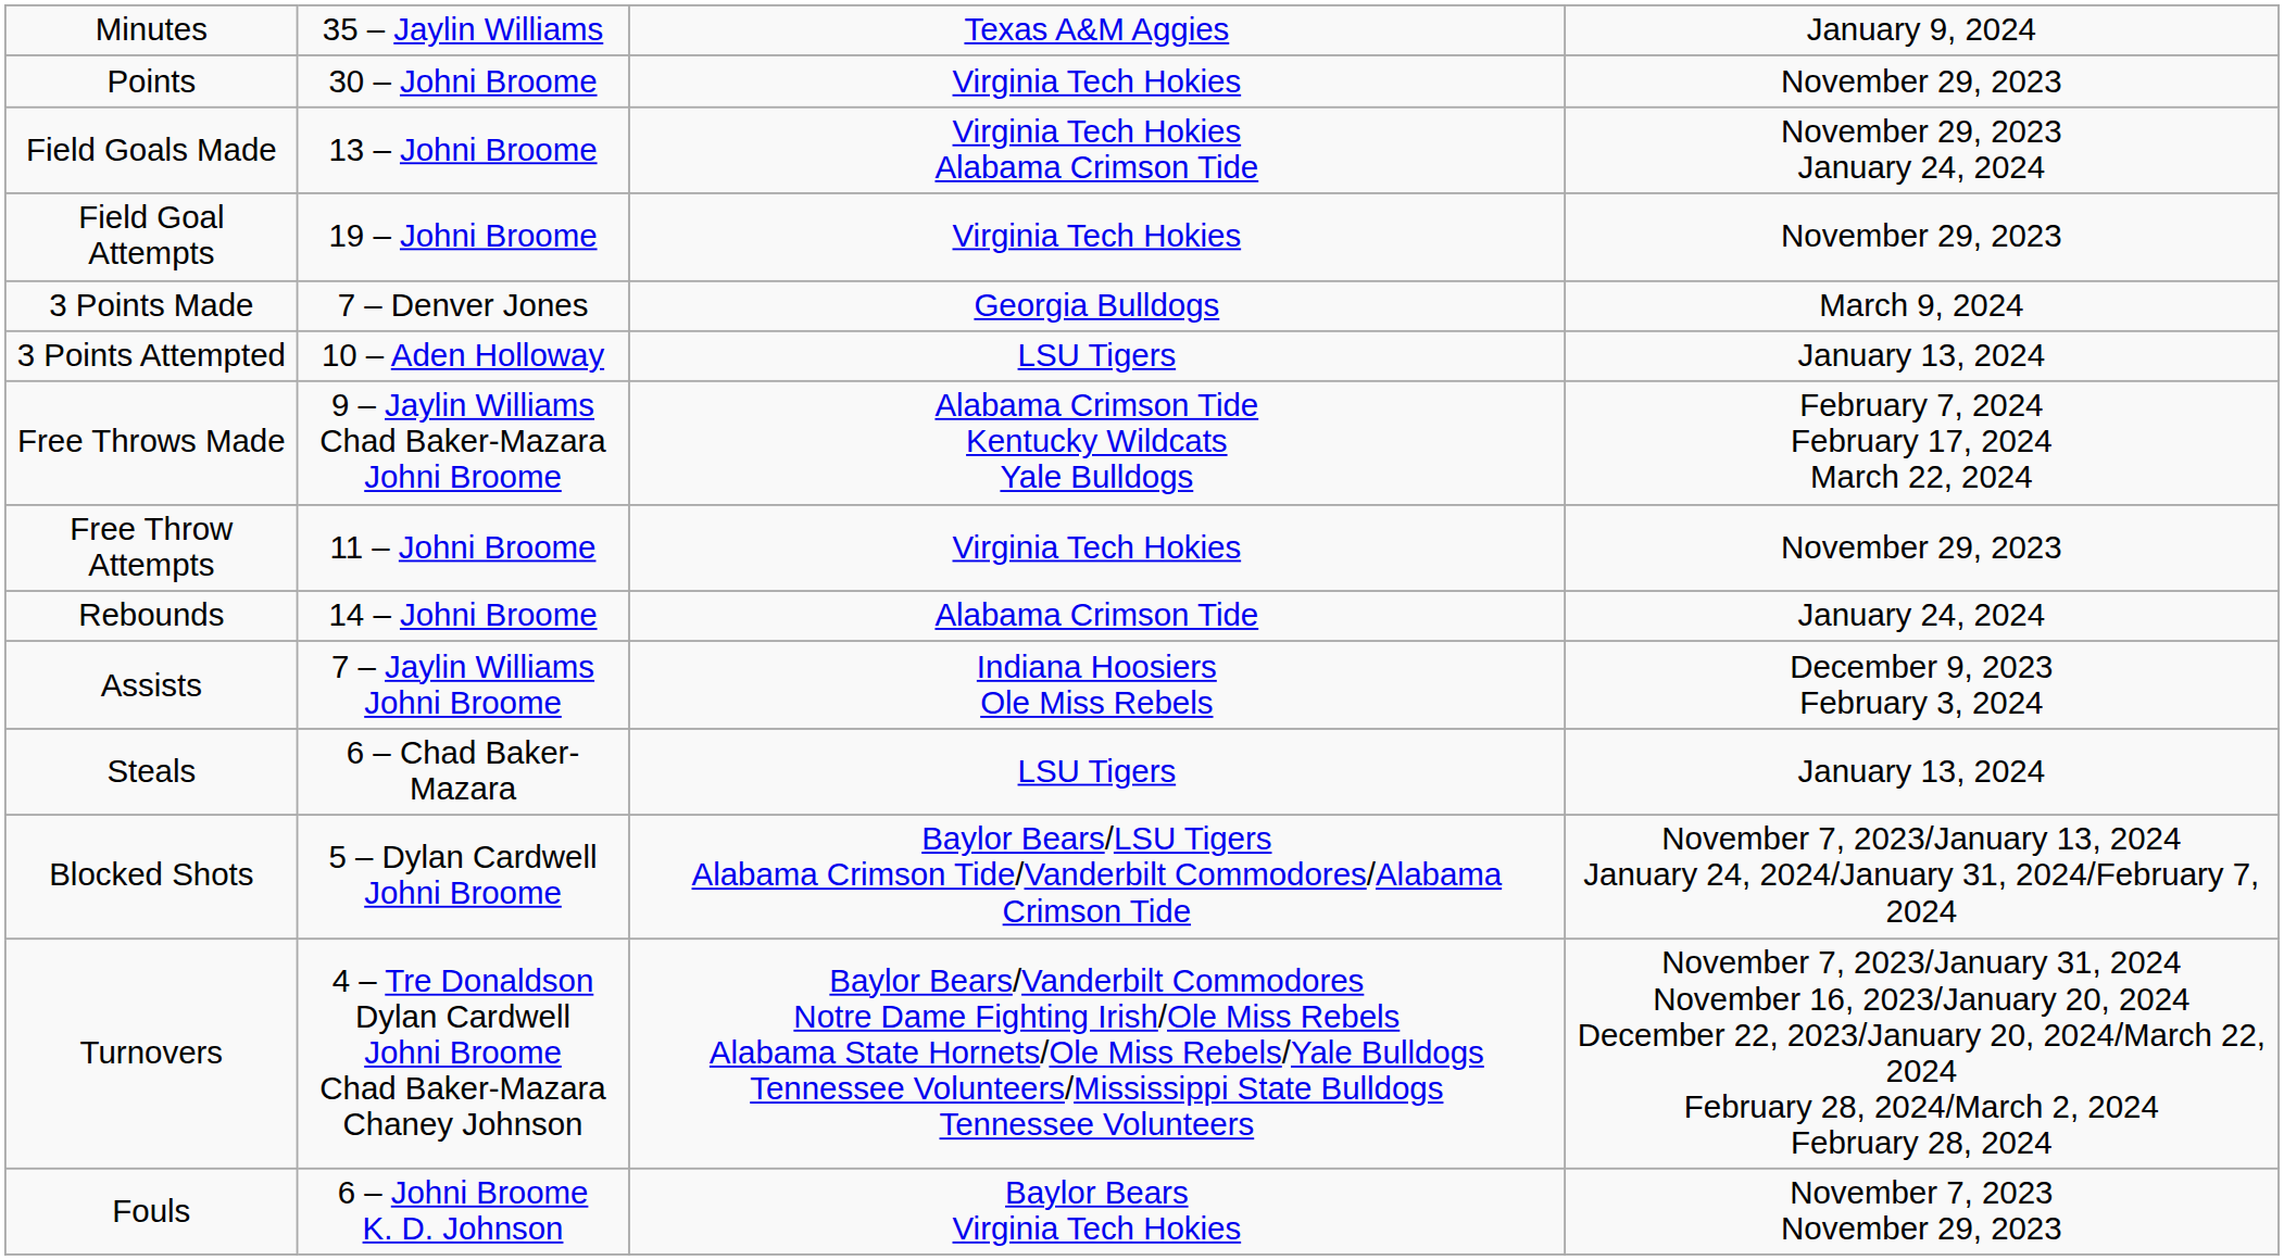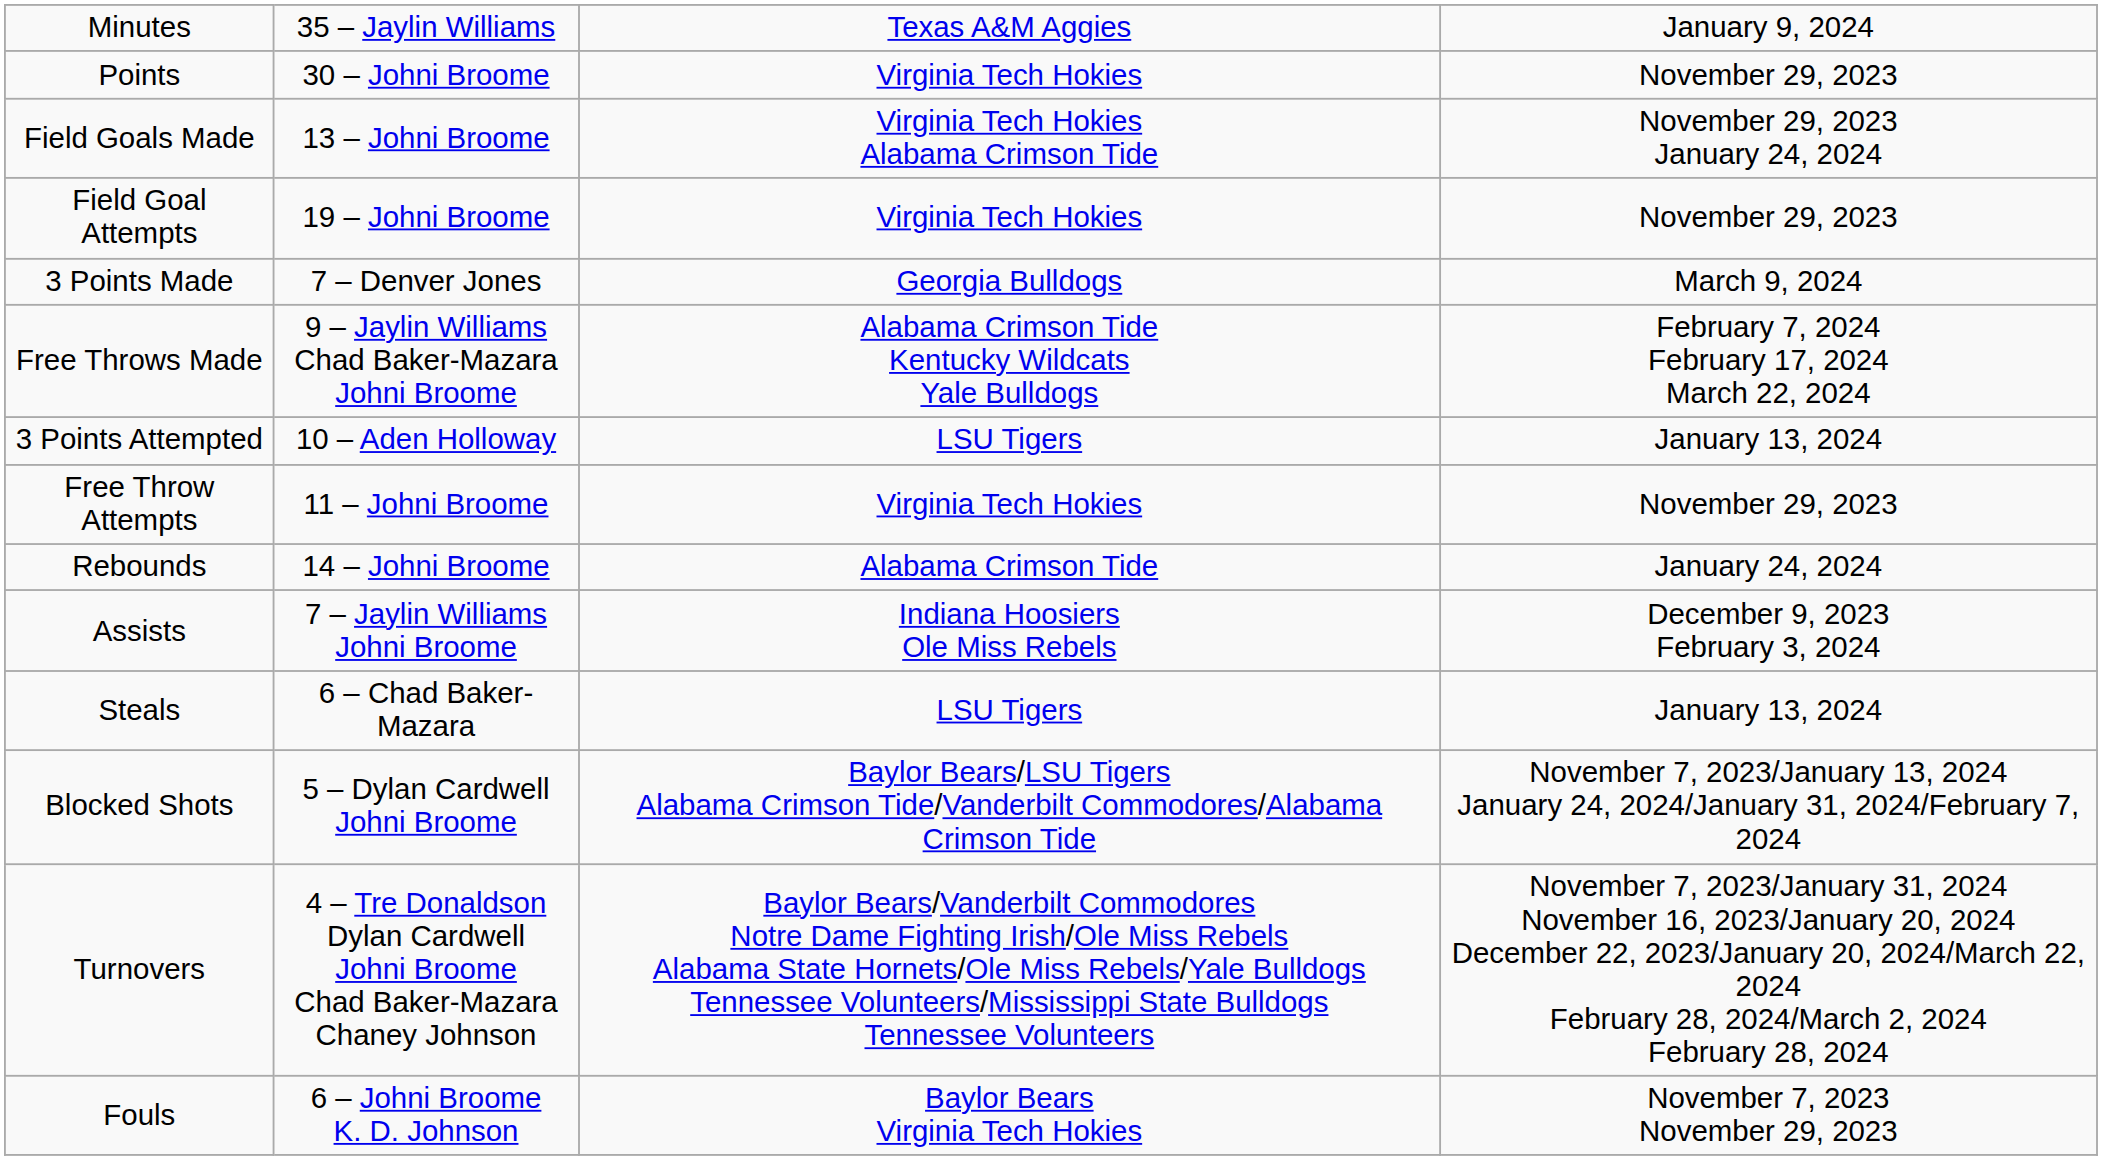 <table class="wikitable" style="width: 90%;text-align: center;">
 <tr>
 <td rowspan="1">Minutes</td>
 <td>35 – <a href='#'>Jaylin Williams</a></td>
 <td><a href='#'>Texas A&M Aggies</a></td>
 <td>January 9, 2024</td>
 </tr>
 <tr>
 <td>Points</td>
 <td>30 – <a href='#'>Johni Broome</a></td>
 <td><a href='#'>Virginia Tech Hokies</a></td>
 <td>November 29, 2023</td>
 </tr>
 <tr>
 <td>Field Goals Made</td>
 <td>13 – <a href='#'>Johni Broome</a></td>
 <td><a href='#'>Virginia Tech Hokies</a><br><a href='#'>Alabama Crimson Tide</a></td>
 <td>November 29, 2023<br>January 24, 2024</td>
 </tr>
 <tr>
 <td>Field Goal Attempts</td>
 <td>19 – <a href='#'>Johni Broome</a></td>
 <td><a href='#'>Virginia Tech Hokies</a></td>
 <td>November 29, 2023</td>
 </tr>
 <tr>
 <td>3 Points Made</td>
 <td>7 – Denver Jones</td>
 <td><a href='#'>Georgia Bulldogs</a></td>
 <td>March 9, 2024</td>
 </tr>
 <tr>
+<td>Free Throws Made</td>
+<td>9 – <a href='#'>Jaylin Williams</a><br>Chad Baker-Mazara<br><a href='#'>Johni Broome</a></td>
+<td><a href='#'>Alabama Crimson Tide</a><br><a href='#'>Kentucky Wildcats</a><br><a href='#'>Yale Bulldogs</a></td>
+<td>February 7, 2024<br>February 17, 2024<br>March 22, 2024</td>
+</tr>
+<tr>
 <td>3 Points Attempted</td>
 <td>10 – <a href='#'>Aden Holloway</a></td>
 <td><a href='#'>LSU Tigers</a></td>
 <td>January 13, 2024</td>
-</tr>
-<tr>
-<td>Free Throws Made</td>
-<td>9 – <a href='#'>Jaylin Williams</a><br>Chad Baker-Mazara<br><a href='#'>Johni Broome</a></td>
-<td><a href='#'>Alabama Crimson Tide</a><br><a href='#'>Kentucky Wildcats</a><br><a href='#'>Yale Bulldogs</a></td>
-<td>February 7, 2024<br>February 17, 2024<br>March 22, 2024</td>
 </tr>
 <tr>
 <td>Free Throw Attempts</td>
 <td>11 – <a href='#'>Johni Broome</a></td>
 <td><a href='#'>Virginia Tech Hokies</a></td>
 <td>November 29, 2023</td>
 </tr>
 <tr>
 <td>Rebounds</td>
 <td>14 – <a href='#'>Johni Broome</a></td>
 <td><a href='#'>Alabama Crimson Tide</a></td>
 <td>January 24, 2024</td>
 </tr>
 <tr>
 <td>Assists</td>
 <td>7 – <a href='#'>Jaylin Williams</a><br><a href='#'>Johni Broome</a></td>
 <td><a href='#'>Indiana Hoosiers</a><br><a href='#'>Ole Miss Rebels</a></td>
 <td>December 9, 2023<br>February 3, 2024</td>
 </tr>
 <tr>
 <td>Steals</td>
 <td>6 – Chad Baker-Mazara</td>
 <td><a href='#'>LSU Tigers</a></td>
 <td>January 13, 2024</td>
 </tr>
 <tr>
 <td>Blocked Shots</td>
 <td>5 – Dylan Cardwell<br><a href='#'>Johni Broome</a></td>
 <td><a href='#'>Baylor Bears</a>/<a href='#'>LSU Tigers</a><br><a href='#'>Alabama Crimson Tide</a>/<a href='#'>Vanderbilt Commodores</a>/<a href='#'>Alabama Crimson Tide</a></td>
 <td>November 7, 2023/January 13, 2024<br>January 24, 2024/January 31, 2024/February 7, 2024</td>
 </tr>
 <tr>
 <td>Turnovers</td>
 <td>4 – <a href='#'>Tre Donaldson</a><br>Dylan Cardwell<br><a href='#'>Johni Broome</a><br>Chad Baker-Mazara<br>Chaney Johnson</td>
 <td><a href='#'>Baylor Bears</a>/<a href='#'>Vanderbilt Commodores</a><br><a href='#'>Notre Dame Fighting Irish</a>/<a href='#'>Ole Miss Rebels</a><br><a href='#'>Alabama State Hornets</a>/<a href='#'>Ole Miss Rebels</a>/<a href='#'>Yale Bulldogs</a><br><a href='#'>Tennessee Volunteers</a>/<a href='#'>Mississippi State Bulldogs</a><br><a href='#'>Tennessee Volunteers</a></td>
 <td>November 7, 2023/January 31, 2024<br>November 16, 2023/January 20, 2024<br>December 22, 2023/January 20, 2024/March 22, 2024<br>February 28, 2024/March 2, 2024<br>February 28, 2024</td>
 </tr>
 <tr>
 <td>Fouls</td>
 <td>6 – <a href='#'>Johni Broome</a><br><a href='#'>K. D. Johnson</a></td>
 <td><a href='#'>Baylor Bears</a><br><a href='#'>Virginia Tech Hokies</a></td>
 <td>November 7, 2023<br>November 29, 2023</td>
 </tr>
 </table>
